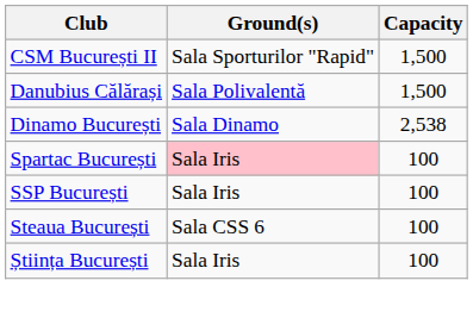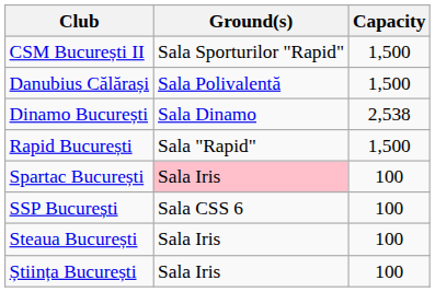 <table class="wikitable sortable" style="font-size:95%;">
 <tr>
 <th>Club</th>
 <th>Ground(s)</th>
 <th>Capacity</th>
 </tr>
 <tr>
 <td><a href='#'>CSM București II</a></td>
 <td>Sala Sporturilor "Rapid"</td>
 <td align=center>1,500</td>
 </tr>
 <tr>
 <td><a href='#'>Danubius Călărași</a></td>
 <td><a href='#'>Sala Polivalentă</a></td>
 <td align=center>1,500</td>
 </tr>
 <tr>
 <td><a href='#'>Dinamo București</a></td>
 <td><a href='#'>Sala Dinamo</a></td>
 <td align=center>2,538</td>
 </tr>
 <tr>
+<td><a href='#'>Rapid București</a></td>
+<td>Sala "Rapid"</td>
+<td align="center">1,500</td>
+</tr>
+<tr>
 <td><a href='#'>Spartac București</a></td>
 <td style="background: pink;">Sala Iris</td>
 <td align=center>100</td>
 </tr>
 <tr>
 <td><a href='#'>SSP București</a></td>
-<td>Sala Iris</td>
+<td>Sala CSS 6</td>
 <td align=center>100</td>
 </tr>
 <tr>
 <td><a href='#'>Steaua București</a></td>
-<td>Sala CSS 6</td>
+<td>Sala Iris</td>
 <td align=center>100</td>
 </tr>
 <tr>
 <td><a href='#'>Știința București</a></td>
 <td>Sala Iris</td>
 <td align=center>100</td>
 </tr>
 </table>
